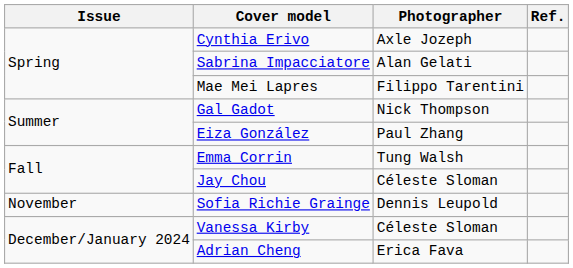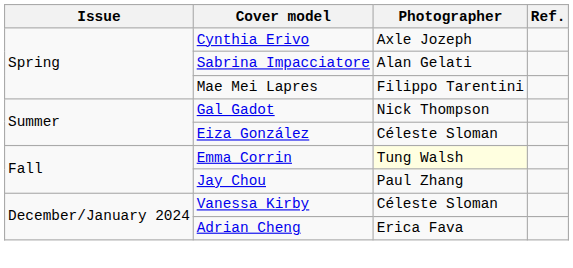 <table class="wikitable">
 <tr>
 <th>Issue</th>
 <th>Cover model</th>
 <th>Photographer</th>
 <th>Ref.</th>
 </tr>
 <tr>
 <td rowspan="3">Spring</td>
 <td><a href='#'>Cynthia Erivo</a></td>
 <td>Axle Jozeph</td>
 <td></td>
 </tr>
 <tr>
 <td><a href='#'>Sabrina Impacciatore</a></td>
 <td>Alan Gelati</td>
 <td></td>
 </tr>
 <tr>
 <td>Mae Mei Lapres</td>
 <td>Filippo Tarentini</td>
 <td></td>
 </tr>
 <tr>
 <td rowspan="2">Summer</td>
 <td><a href='#'>Gal Gadot</a></td>
 <td>Nick Thompson</td>
 <td></td>
 </tr>
 <tr>
 <td><a href='#'>Eiza González</a></td>
-<td>Paul Zhang</td>
+<td>Céleste Sloman</td>
 <td></td>
 </tr>
 <tr>
 <td rowspan="2">Fall</td>
 <td><a href='#'>Emma Corrin</a></td>
-<td>Tung Walsh</td>
+<td style="background: lightyellow;">Tung Walsh</td>
 <td></td>
 </tr>
 <tr>
 <td><a href='#'>Jay Chou</a></td>
-<td>Céleste Sloman</td>
-<td></td>
-</tr>
-<tr>
-<td>November</td>
-<td><a href='#'>Sofia Richie Grainge</a></td>
-<td>Dennis Leupold</td>
+<td>Paul Zhang</td>
 <td></td>
 </tr>
 <tr>
 <td rowspan="2">December/January 2024</td>
 <td><a href='#'>Vanessa Kirby</a></td>
 <td>Céleste Sloman</td>
 <td></td>
 </tr>
 <tr>
 <td><a href='#'>Adrian Cheng</a></td>
 <td>Erica Fava</td>
 <td></td>
 </tr>
 </table>
